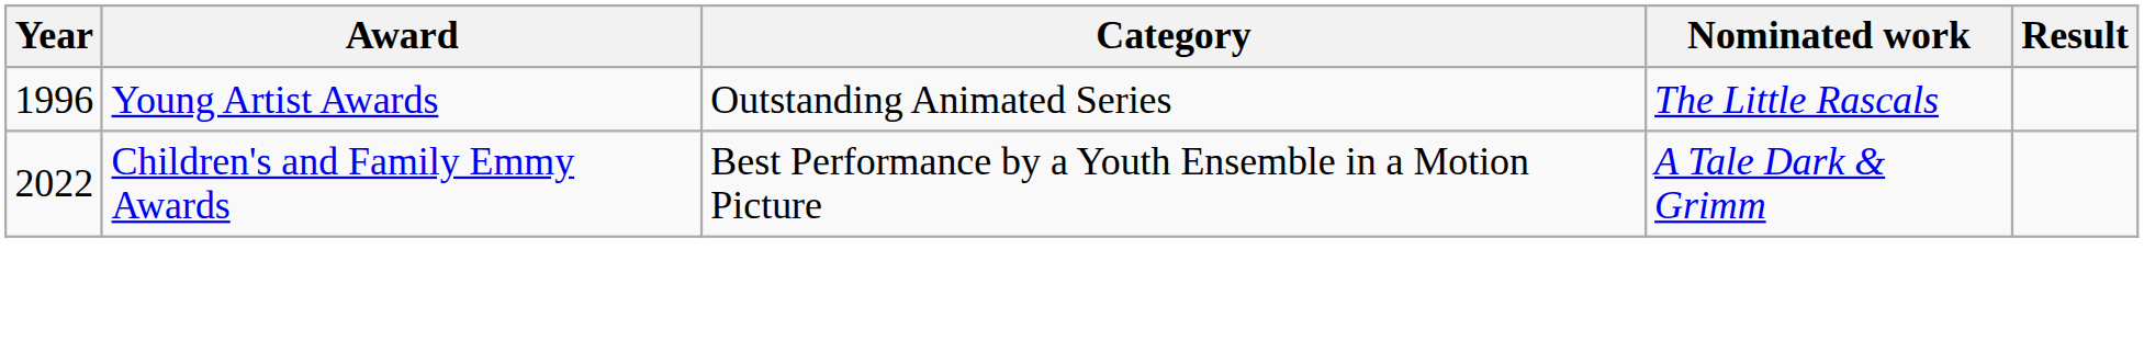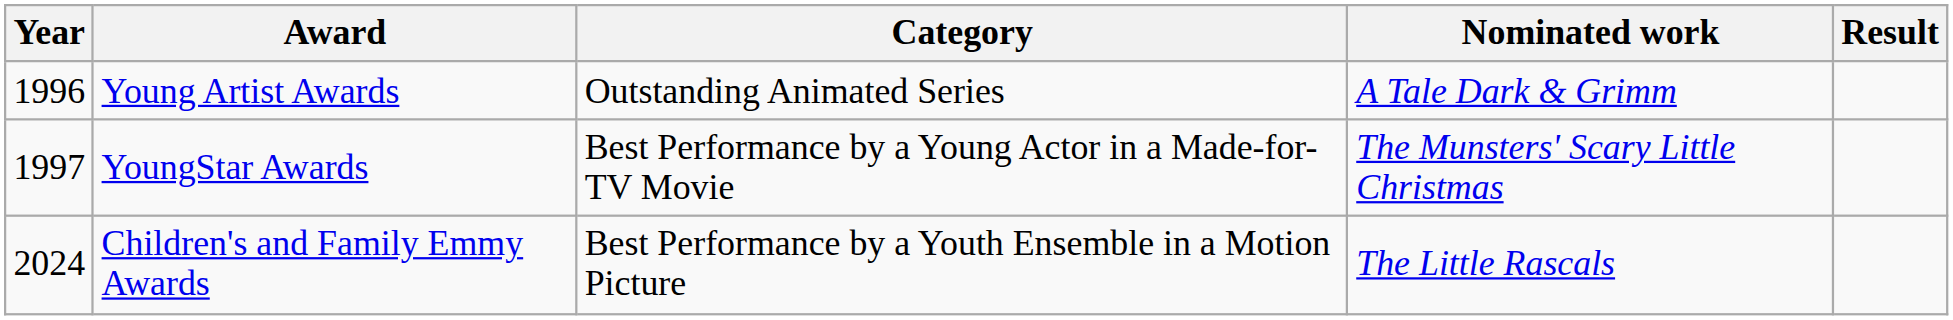 <table class="wikitable">
 <tr>
 <th>Year</th>
 <th>Award</th>
 <th>Category</th>
 <th>Nominated work</th>
 <th>Result</th>
 </tr>
 <tr>
 <td>1996</td>
 <td><a href='#'>Young Artist Awards</a></td>
 <td>Outstanding Animated Series</td>
+<td><em><a href='#'>A Tale Dark & Grimm</a></em></td>
+<td></td>
+</tr>
+<tr>
+<td>1997</td>
+<td><a href='#'>YoungStar Awards</a></td>
+<td>Best Performance by a Young Actor in a Made-for-TV Movie</td>
+<td><em><a href='#'>The Munsters' Scary Little Christmas</a></em></td>
+<td></td>
+</tr>
+<tr>
+<td>2024</td>
+<td><a href='#'>Children's and Family Emmy Awards</a></td>
+<td>Best Performance by a Youth Ensemble in a Motion Picture </td>
 <td><em><a href='#'>The Little Rascals</a></em></td>
 <td></td>
 </tr>
-<tr>
-<td>2022</td>
-<td><a href='#'>Children's and Family Emmy Awards</a></td>
-<td>Best Performance by a Youth Ensemble in a Motion Picture </td>
-<td><em><a href='#'>A Tale Dark & Grimm</a></em></td>
-<td></td>
-</tr>
 </table>
